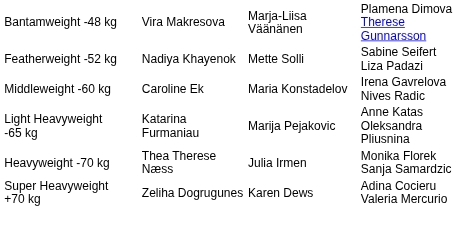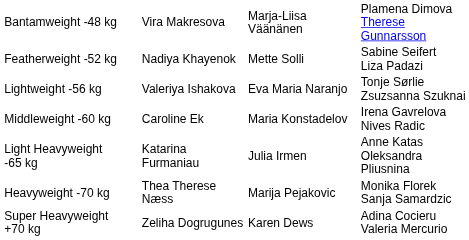 <table>
 <tr>
 <td>Bantamweight -48 kg</td>
 <td>Vira Makresova </td>
 <td>Marja-Liisa Väänänen </td>
 <td>Plamena Dimova <br><a href='#'>Therese Gunnarsson</a> </td>
 </tr>
 <tr>
 <td>Featherweight -52 kg</td>
 <td>Nadiya Khayenok </td>
 <td>Mette Solli </td>
 <td>Sabine Seifert <br>Liza Padazi </td>
 </tr>
 <tr>
+<td>Lightweight -56 kg</td>
+<td>Valeriya Ishakova </td>
+<td>Eva Maria Naranjo </td>
+<td>Tonje Sørlie <br>Zsuzsanna Szuknai </td>
+</tr>
+<tr>
 <td>Middleweight -60 kg</td>
 <td>Caroline Ek </td>
 <td>Maria Konstadelov </td>
 <td>Irena Gavrelova <br>Nives Radic </td>
 </tr>
 <tr>
 <td>Light Heavyweight -65 kg</td>
 <td>Katarina Furmaniau </td>
-<td>Marija Pejakovic </td>
+<td>Julia Irmen </td>
 <td>Anne Katas <br>Oleksandra Pliusnina </td>
 </tr>
 <tr>
 <td>Heavyweight -70 kg</td>
 <td>Thea Therese Næss </td>
-<td>Julia Irmen </td>
+<td>Marija Pejakovic </td>
 <td>Monika Florek <br>Sanja Samardzic </td>
 </tr>
 <tr>
 <td>Super Heavyweight +70 kg</td>
 <td>Zeliha Dogrugunes </td>
 <td>Karen Dews </td>
 <td>Adina Cocieru <br>Valeria Mercurio </td>
 </tr>
 <tr>
 </tr>
 </table>
